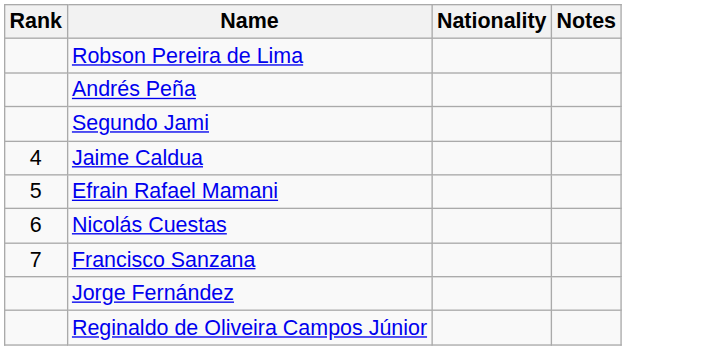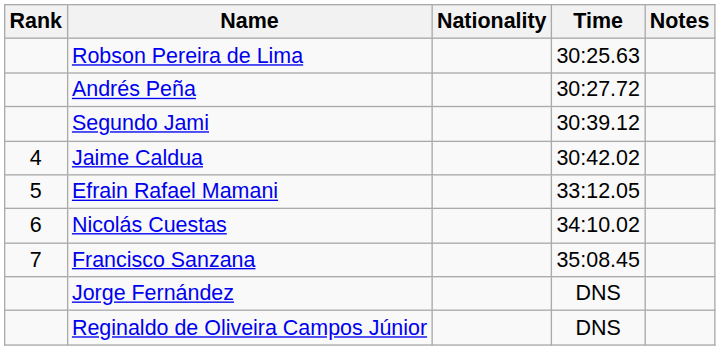 <table class="wikitable sortable" style="text-align:center">
 <tr>
 <th>Rank</th>
 <th>Name</th>
 <th>Nationality</th>
+<th>Time</th>
 <th>Notes</th>
 </tr>
 <tr>
 <td align=center></td>
 <td align=left><a href='#'>Robson Pereira de Lima</a></td>
 <td align=left></td>
+<td>30:25.63</td>
 <td></td>
 </tr>
 <tr>
 <td align=center></td>
 <td align=left><a href='#'>Andrés Peña</a></td>
 <td align=left></td>
+<td>30:27.72</td>
 <td></td>
 </tr>
 <tr>
 <td align=center></td>
 <td align=left><a href='#'>Segundo Jami</a></td>
 <td align=left></td>
+<td>30:39.12</td>
 <td></td>
 </tr>
 <tr>
 <td align=center>4</td>
 <td align=left><a href='#'>Jaime Caldua</a></td>
 <td align=left></td>
+<td>30:42.02</td>
 <td></td>
 </tr>
 <tr>
 <td align=center>5</td>
 <td align=left><a href='#'>Efrain Rafael Mamani</a></td>
 <td align=left></td>
+<td>33:12.05</td>
 <td></td>
 </tr>
 <tr>
 <td align=center>6</td>
 <td align=left><a href='#'>Nicolás Cuestas</a></td>
 <td align=left></td>
+<td>34:10.02</td>
 <td></td>
 </tr>
 <tr>
 <td align=center>7</td>
 <td align=left><a href='#'>Francisco Sanzana</a></td>
 <td align=left></td>
+<td>35:08.45</td>
 <td></td>
 </tr>
 <tr>
 <td align=center></td>
 <td align=left><a href='#'>Jorge Fernández</a></td>
 <td align=left></td>
+<td>DNS</td>
 <td></td>
 </tr>
 <tr>
 <td align=center></td>
 <td align=left><a href='#'>Reginaldo de Oliveira Campos Júnior</a></td>
 <td align=left></td>
+<td>DNS</td>
 <td></td>
 </tr>
 </table>
